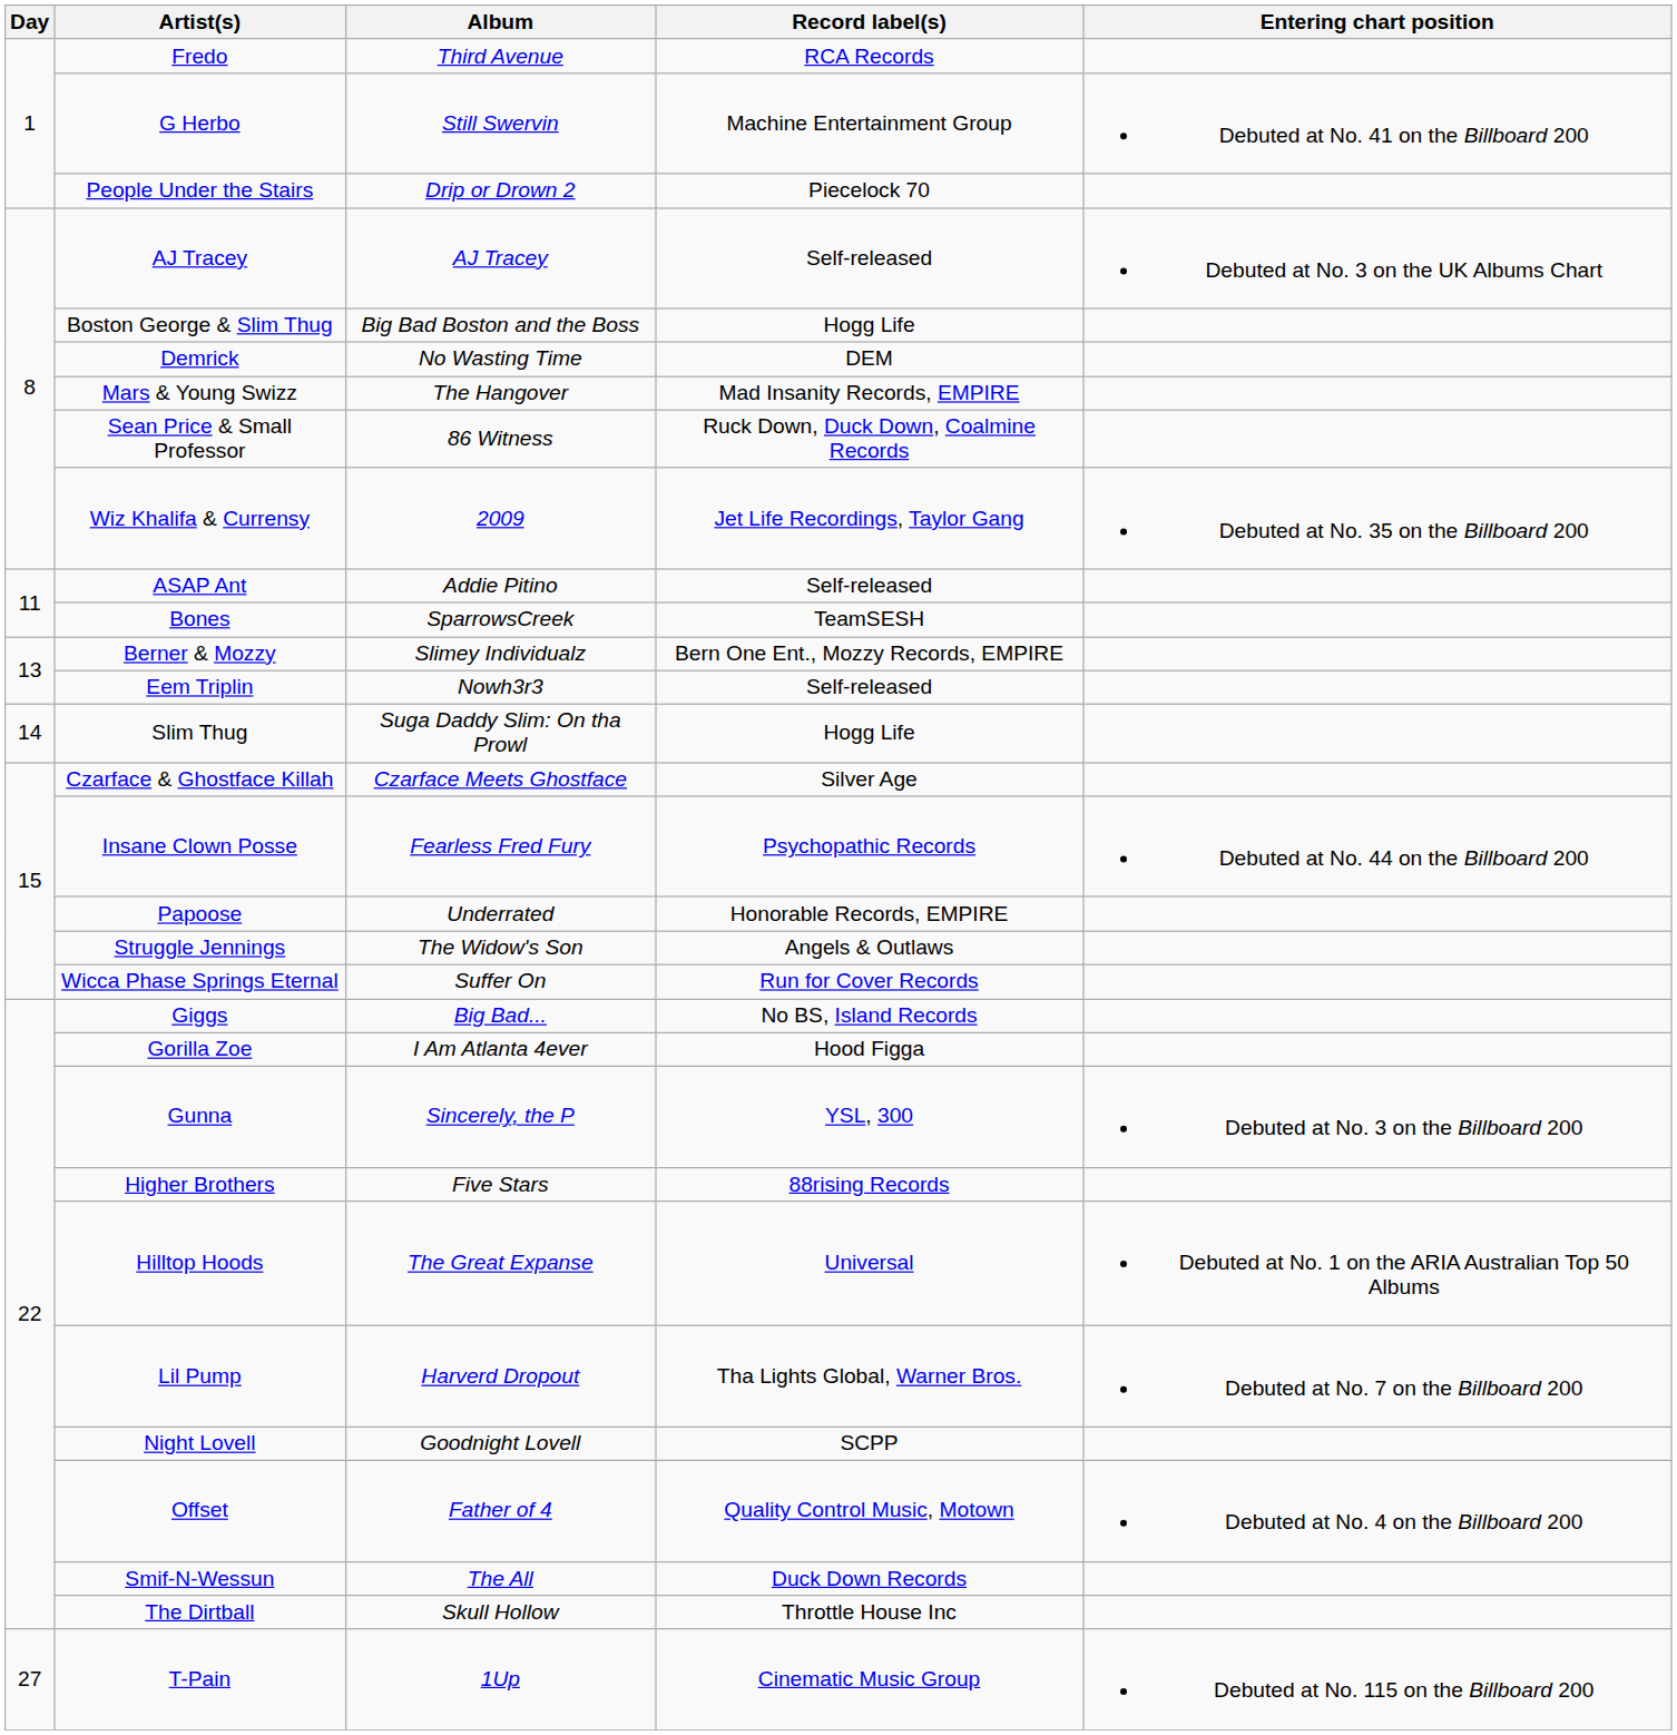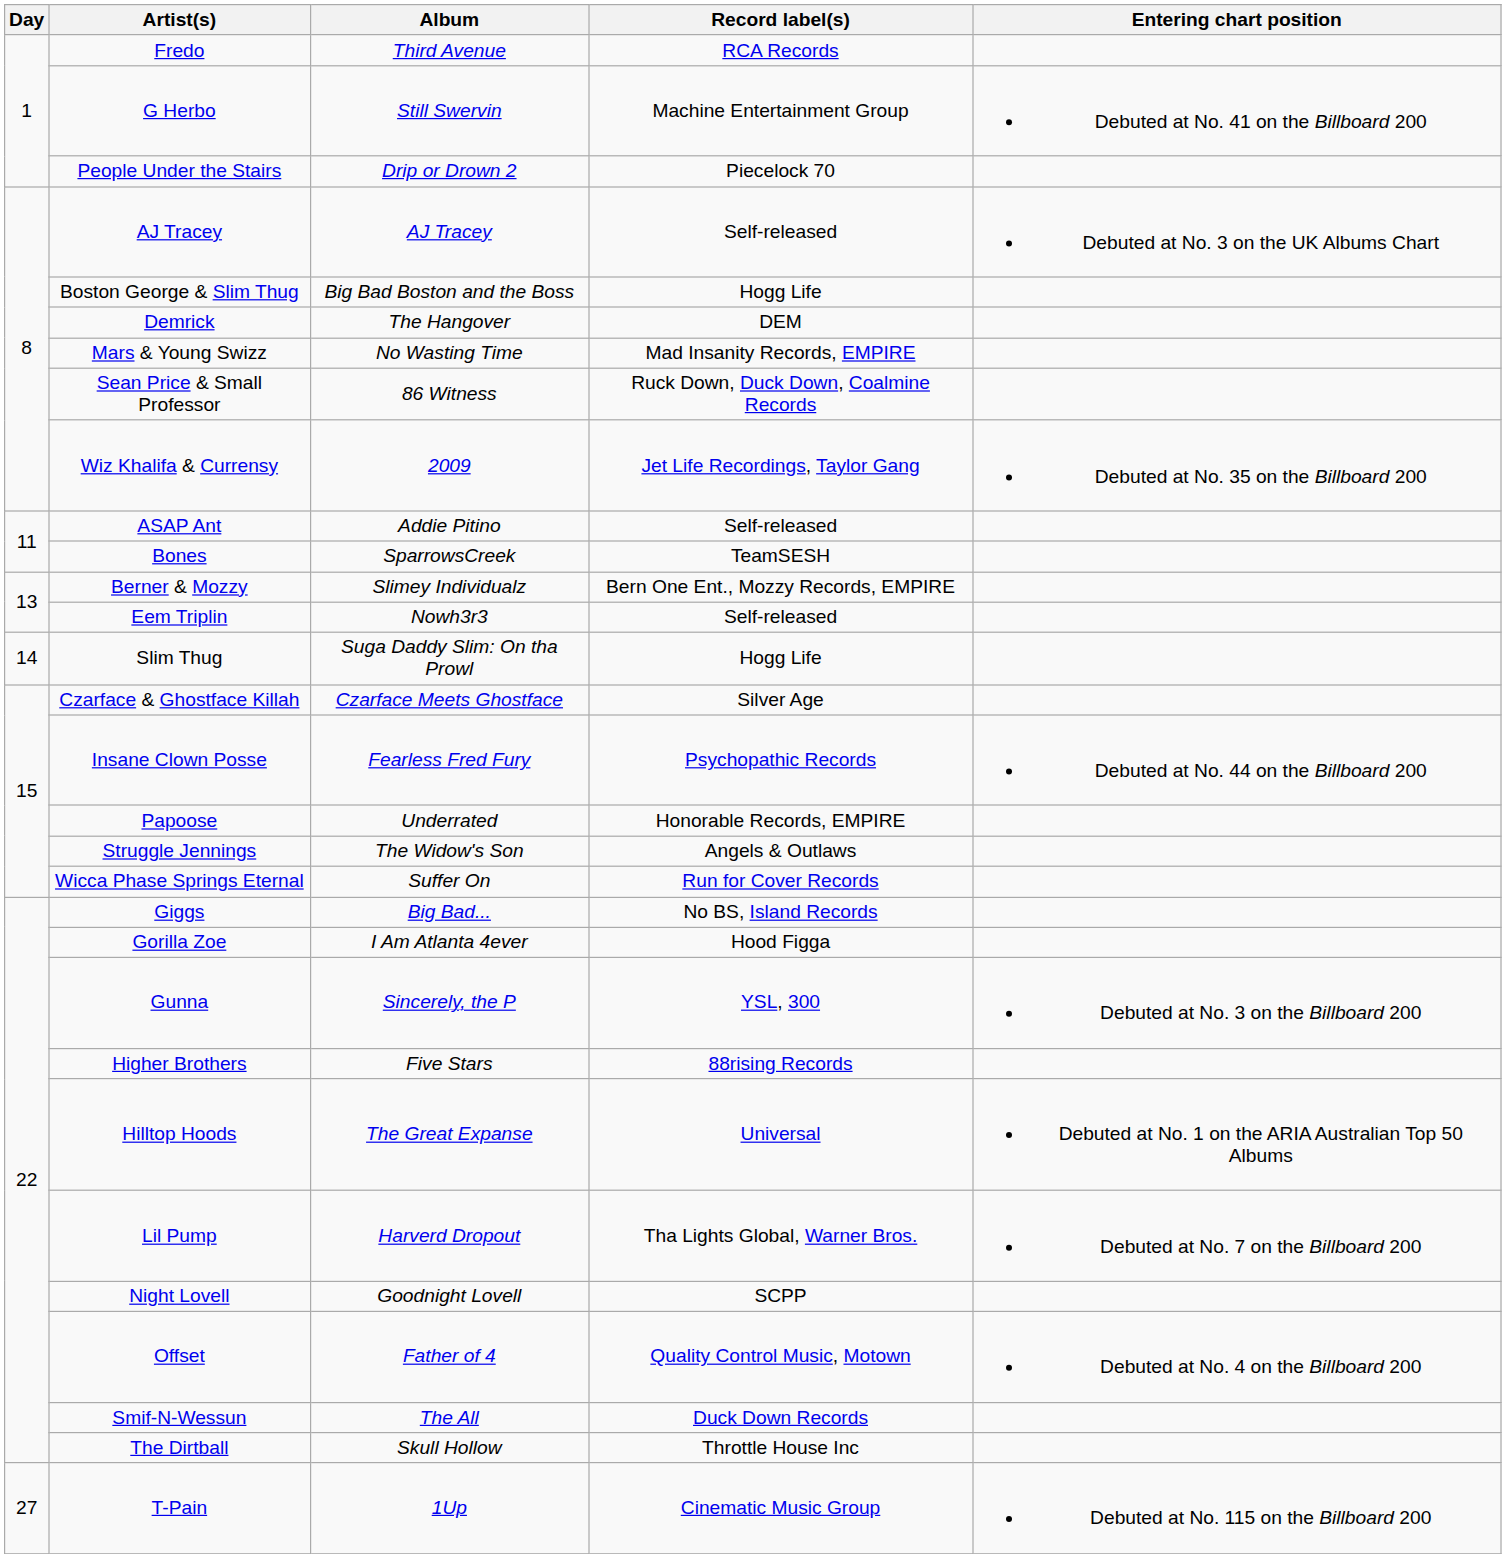 <table class="wikitable" style="text-align:center;">
 <tr>
 <th scope="col">Day</th>
 <th scope="col">Artist(s)</th>
 <th scope="col">Album</th>
 <th scope="col">Record label(s)</th>
 <th><strong>Entering chart position</strong></th>
 </tr>
 <tr>
 <td rowspan="3">1</td>
 <td><a href='#'>Fredo</a></td>
 <td><em><a href='#'>Third Avenue</a></em></td>
 <td><a href='#'>RCA Records</a></td>
 <td></td>
 </tr>
 <tr>
 <td><a href='#'>G Herbo</a></td>
 <td><em><a href='#'>Still Swervin</a></em></td>
 <td>Machine Entertainment Group</td>
 <td><br><ul><li>Debuted at No. 41 on the <em>Billboard</em> 200</li></ul></td>
 </tr>
 <tr>
 <td><a href='#'>People Under the Stairs</a></td>
 <td><em><a href='#'>Drip or Drown 2</a></em></td>
 <td>Piecelock 70</td>
 <td></td>
 </tr>
 <tr>
 <td rowspan="6">8</td>
 <td><a href='#'>AJ Tracey</a></td>
 <td><em><a href='#'>AJ Tracey</a></em></td>
 <td>Self-released</td>
 <td><br><ul><li>Debuted at No. 3 on the UK Albums Chart</li></ul></td>
 </tr>
 <tr>
 <td>Boston George & <a href='#'>Slim Thug</a></td>
 <td><em>Big Bad Boston and the Boss</em></td>
 <td>Hogg Life</td>
 <td></td>
 </tr>
 <tr>
 <td><a href='#'>Demrick</a></td>
-<td><em>No Wasting Time</em></td>
+<td><em>The Hangover</em></td>
 <td>DEM</td>
 <td></td>
 </tr>
 <tr>
 <td><a href='#'>Mars</a> & Young Swizz</td>
-<td><em>The Hangover</em></td>
+<td><em>No Wasting Time</em></td>
 <td>Mad Insanity Records, <a href='#'>EMPIRE</a></td>
 <td></td>
 </tr>
 <tr>
 <td><a href='#'>Sean Price</a> & Small Professor</td>
 <td><em>86 Witness</em></td>
 <td>Ruck Down, <a href='#'>Duck Down</a>, <a href='#'>Coalmine Records</a></td>
 <td></td>
 </tr>
 <tr>
 <td><a href='#'>Wiz Khalifa</a> & <a href='#'>Currensy</a></td>
 <td><em><a href='#'>2009</a></em></td>
 <td><a href='#'>Jet Life Recordings</a>, <a href='#'>Taylor Gang</a></td>
 <td><br><ul><li>Debuted at No. 35 on the <em>Billboard</em> 200</li></ul></td>
 </tr>
 <tr>
 <td rowspan="2">11</td>
 <td><a href='#'>ASAP Ant</a></td>
 <td><em>Addie Pitino</em></td>
 <td>Self-released</td>
 <td></td>
 </tr>
 <tr>
 <td><a href='#'>Bones</a></td>
 <td><em>SparrowsCreek</em></td>
 <td>TeamSESH</td>
 <td></td>
 </tr>
 <tr>
 <td rowspan="2">13</td>
 <td><a href='#'>Berner</a> & <a href='#'>Mozzy</a></td>
 <td><em>Slimey Individualz</em></td>
 <td>Bern One Ent., Mozzy Records, EMPIRE</td>
 <td></td>
 </tr>
 <tr>
 <td><a href='#'>Eem Triplin</a></td>
 <td><em>Nowh3r3</em></td>
 <td>Self-released</td>
 <td></td>
 </tr>
 <tr>
 <td>14</td>
 <td>Slim Thug</td>
 <td><em>Suga Daddy Slim: On tha Prowl</em></td>
 <td>Hogg Life</td>
 <td></td>
 </tr>
 <tr>
 <td rowspan="5">15</td>
 <td><a href='#'>Czarface</a> & <a href='#'>Ghostface Killah</a></td>
 <td><em><a href='#'>Czarface Meets Ghostface</a></em></td>
 <td>Silver Age</td>
 <td></td>
 </tr>
 <tr>
 <td><a href='#'>Insane Clown Posse</a></td>
 <td><em><a href='#'>Fearless Fred Fury</a></em></td>
 <td><a href='#'>Psychopathic Records</a></td>
 <td><br><ul><li>Debuted at No. 44 on the <em>Billboard</em> 200</li></ul></td>
 </tr>
 <tr>
 <td><a href='#'>Papoose</a></td>
 <td><em>Underrated</em></td>
 <td>Honorable Records, EMPIRE</td>
 <td></td>
 </tr>
 <tr>
 <td><a href='#'>Struggle Jennings</a></td>
 <td><em>The Widow's Son</em></td>
 <td>Angels & Outlaws</td>
 <td></td>
 </tr>
 <tr>
 <td><a href='#'>Wicca Phase Springs Eternal</a></td>
 <td><em>Suffer On</em></td>
 <td><a href='#'>Run for Cover Records</a></td>
 <td></td>
 </tr>
 <tr>
 <td rowspan="10">22</td>
 <td><a href='#'>Giggs</a></td>
 <td><em><a href='#'>Big Bad...</a></em></td>
 <td>No BS, <a href='#'>Island Records</a></td>
 <td></td>
 </tr>
 <tr>
 <td><a href='#'>Gorilla Zoe</a></td>
 <td><em>I Am Atlanta 4ever</em></td>
 <td>Hood Figga</td>
 <td></td>
 </tr>
 <tr>
 <td><a href='#'>Gunna</a></td>
 <td><em><a href='#'>Sincerely, the P</a></em></td>
 <td><a href='#'>YSL</a>, <a href='#'>300</a></td>
 <td><br><ul><li>Debuted at No. 3 on the <em>Billboard</em> 200</li></ul></td>
 </tr>
 <tr>
 <td><a href='#'>Higher Brothers</a></td>
 <td><em>Five Stars</em></td>
 <td><a href='#'>88rising Records</a></td>
 <td></td>
 </tr>
 <tr>
 <td><a href='#'>Hilltop Hoods</a></td>
 <td><em><a href='#'>The Great Expanse</a></em></td>
 <td><a href='#'>Universal</a></td>
 <td><br><ul><li>Debuted at No. 1 on the ARIA Australian Top 50 Albums</li></ul></td>
 </tr>
 <tr>
 <td><a href='#'>Lil Pump</a></td>
 <td><em><a href='#'>Harverd Dropout</a></em></td>
 <td>Tha Lights Global, <a href='#'>Warner Bros.</a></td>
 <td><br><ul><li>Debuted at No. 7 on the <em>Billboard</em> 200</li></ul></td>
 </tr>
 <tr>
 <td><a href='#'>Night Lovell</a></td>
 <td><em>Goodnight Lovell</em></td>
 <td>SCPP</td>
 <td></td>
 </tr>
 <tr>
 <td><a href='#'>Offset</a></td>
 <td><em><a href='#'>Father of 4</a></em></td>
 <td><a href='#'>Quality Control Music</a>, <a href='#'>Motown</a></td>
 <td><br><ul><li>Debuted at No. 4 on the <em>Billboard</em> 200</li></ul></td>
 </tr>
 <tr>
 <td><a href='#'>Smif-N-Wessun</a></td>
 <td><em><a href='#'>The All</a></em></td>
 <td><a href='#'>Duck Down Records</a></td>
 <td></td>
 </tr>
 <tr>
 <td><a href='#'>The Dirtball</a></td>
 <td><em>Skull Hollow</em></td>
 <td>Throttle House Inc</td>
 <td></td>
 </tr>
 <tr>
 <td>27</td>
 <td><a href='#'>T-Pain</a></td>
 <td><em><a href='#'>1Up</a></em></td>
 <td><a href='#'>Cinematic Music Group</a></td>
 <td><br><ul><li>Debuted at No. 115 on the <em>Billboard</em> 200</li></ul></td>
 </tr>
 </table>
